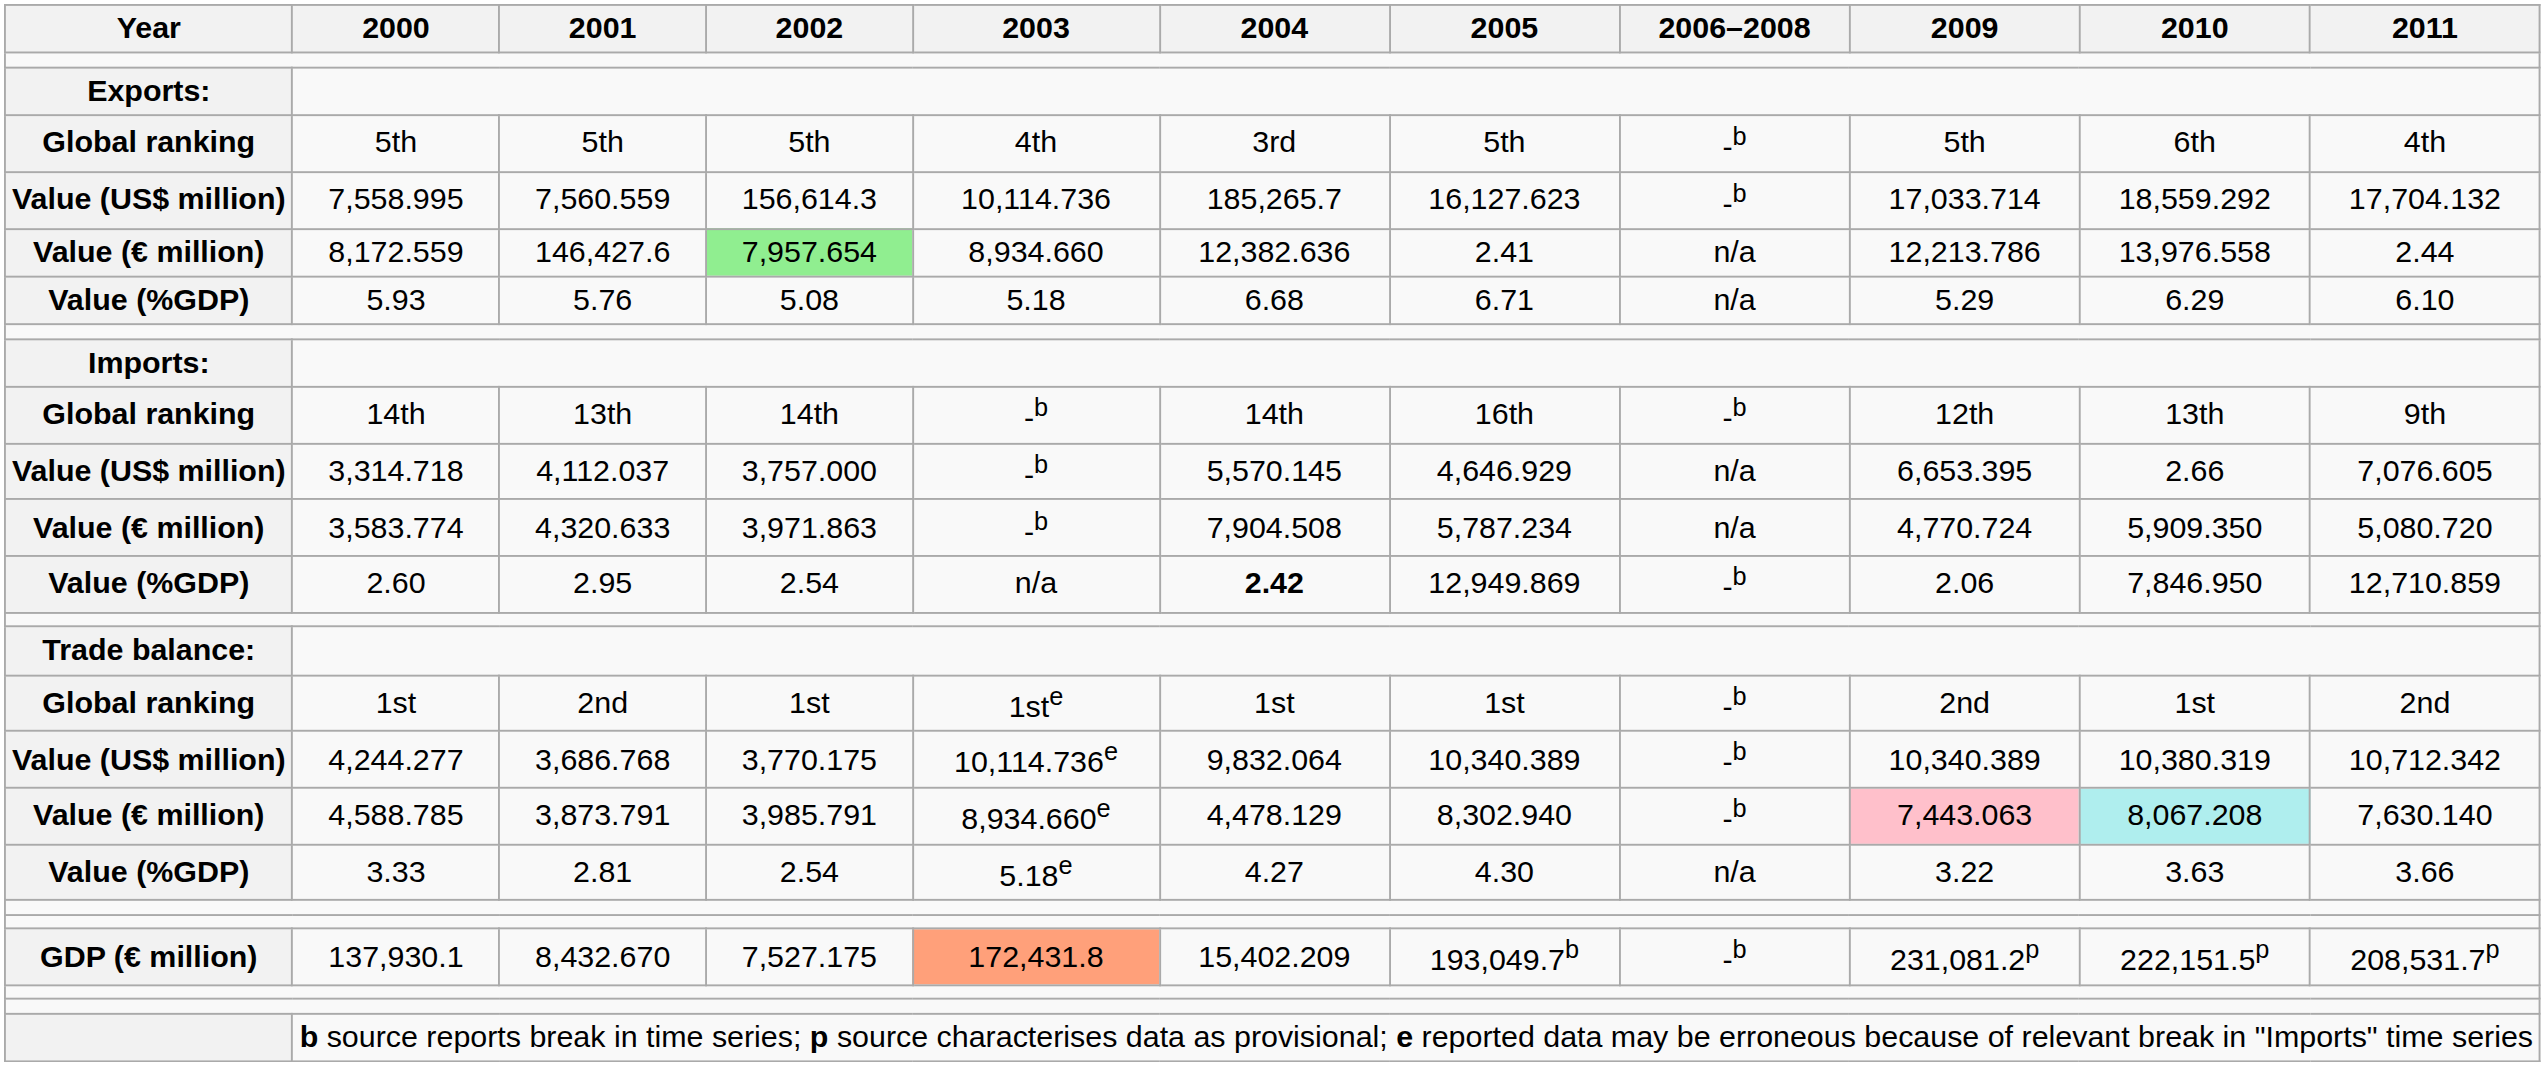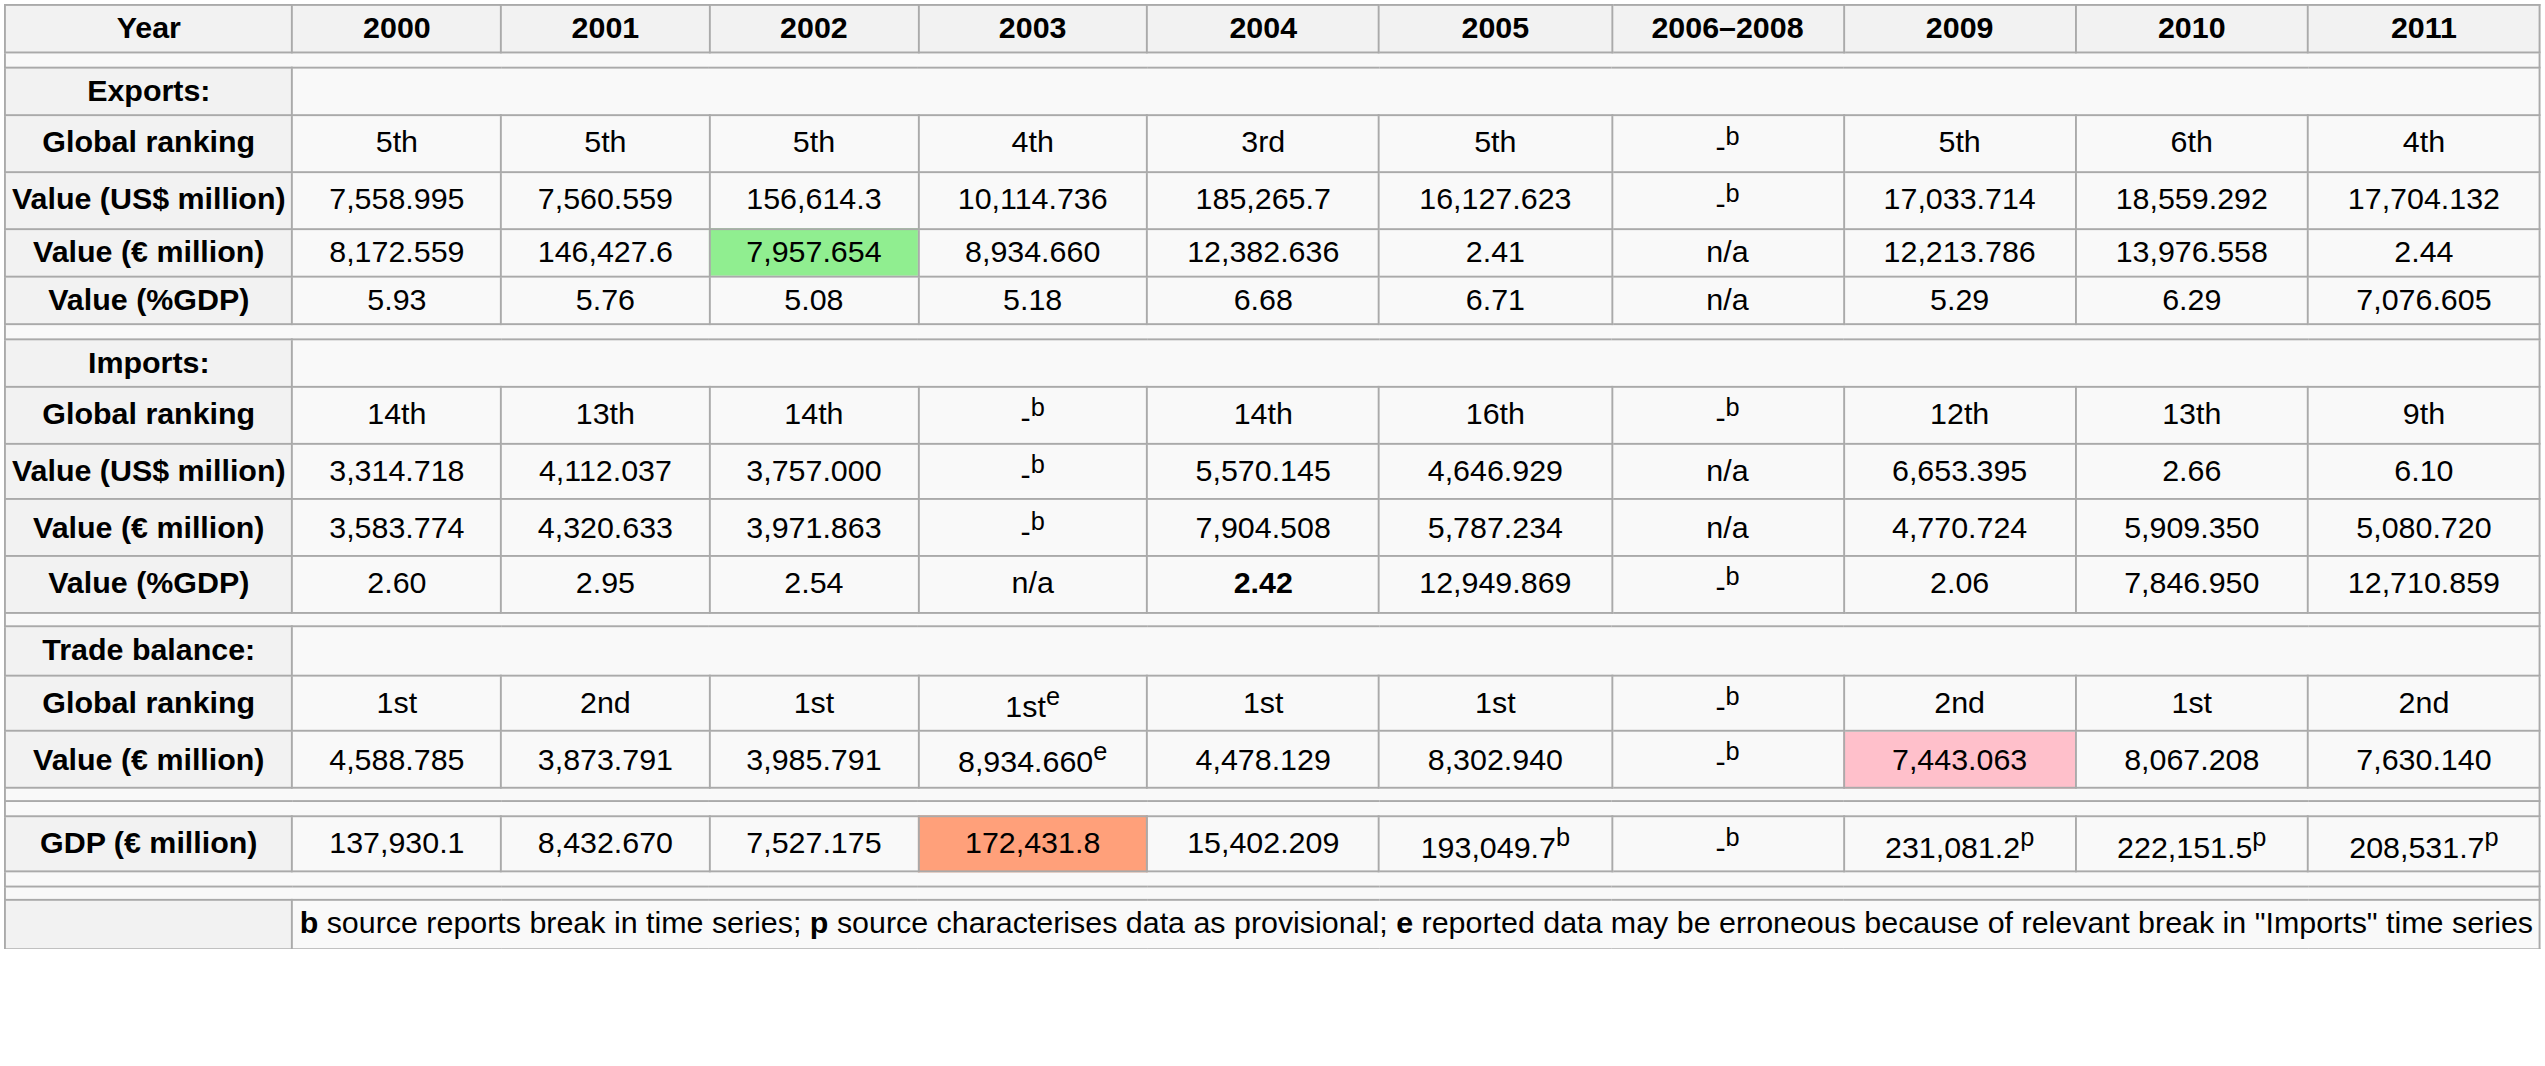 <table class="wikitable">
 <tr>
 <th>Year</th>
 <th>2000</th>
 <th>2001</th>
 <th>2002</th>
 <th>2003</th>
 <th>2004</th>
 <th>2005</th>
 <th>2006–2008</th>
 <th>2009</th>
 <th>2010</th>
 <th>2011</th>
 </tr>
 <tr>
 <td colspan="11"></td>
 </tr>
 <tr style="text-align:center;">
 <th>Exports:</th>
 <td colspan="10"></td>
 </tr>
 <tr style="text-align:center;">
 <th>Global ranking</th>
 <td>5th</td>
 <td>5th</td>
 <td>5th</td>
 <td>4th</td>
 <td>3rd</td>
 <td>5th</td>
 <td>-<sup>b</sup></td>
 <td>5th</td>
 <td>6th</td>
 <td>4th</td>
 </tr>
 <tr style="text-align:center;">
 <th>Value (US$ million)</th>
 <td>7,558.995</td>
 <td>7,560.559</td>
 <td>156,614.3</td>
 <td>10,114.736</td>
 <td>185,265.7</td>
 <td>16,127.623</td>
 <td>-<sup>b</sup></td>
 <td>17,033.714</td>
 <td>18,559.292</td>
 <td>17,704.132</td>
 </tr>
 <tr style="text-align:center;">
 <th>Value (€ million)</th>
 <td>8,172.559</td>
 <td>146,427.6</td>
 <td style="background: lightgreen;">7,957.654</td>
 <td>8,934.660</td>
 <td>12,382.636</td>
 <td>2.41</td>
 <td>n/a</td>
 <td>12,213.786</td>
 <td>13,976.558</td>
 <td>2.44</td>
 </tr>
 <tr style="text-align:center;">
 <th>Value (%GDP)</th>
 <td>5.93</td>
 <td>5.76</td>
 <td>5.08</td>
 <td>5.18</td>
 <td>6.68</td>
 <td>6.71</td>
 <td>n/a</td>
 <td>5.29</td>
 <td>6.29</td>
-<td>6.10</td>
+<td>7,076.605</td>
 </tr>
 <tr>
 <td colspan="11"></td>
 </tr>
 <tr style="text-align:center;">
 <th>Imports:</th>
 <td colspan="10"></td>
 </tr>
 <tr style="text-align:center;">
 <th>Global ranking</th>
 <td>14th</td>
 <td>13th</td>
 <td>14th</td>
 <td>-<sup>b</sup></td>
 <td>14th</td>
 <td>16th</td>
 <td>-<sup>b</sup></td>
 <td>12th</td>
 <td>13th</td>
 <td>9th</td>
 </tr>
 <tr style="text-align:center;">
 <th>Value (US$ million)</th>
 <td>3,314.718</td>
 <td>4,112.037</td>
 <td>3,757.000</td>
 <td>-<sup>b</sup></td>
 <td>5,570.145</td>
 <td>4,646.929</td>
 <td>n/a</td>
 <td>6,653.395</td>
 <td>2.66</td>
-<td>7,076.605</td>
+<td>6.10</td>
 </tr>
 <tr style="text-align:center;">
 <th>Value (€ million)</th>
 <td>3,583.774</td>
 <td>4,320.633</td>
 <td>3,971.863</td>
 <td>-<sup>b</sup></td>
 <td>7,904.508</td>
 <td>5,787.234</td>
 <td>n/a</td>
 <td>4,770.724</td>
 <td>5,909.350</td>
 <td>5,080.720</td>
 </tr>
 <tr style="text-align:center;">
 <th>Value (%GDP)</th>
 <td>2.60</td>
 <td>2.95</td>
 <td>2.54</td>
 <td>n/a</td>
 <td><strong>2.42</strong></td>
 <td>12,949.869</td>
 <td>-<sup>b</sup></td>
 <td>2.06</td>
 <td>7,846.950</td>
 <td>12,710.859</td>
 </tr>
 <tr>
 <td colspan="11"></td>
 </tr>
 <tr style="text-align:center;">
 <th>Trade balance:</th>
 <td colspan="10"></td>
 </tr>
 <tr style="text-align:center;">
 <th>Global ranking</th>
 <td>1st</td>
 <td>2nd</td>
 <td>1st</td>
 <td>1st<sup>e</sup></td>
 <td>1st</td>
 <td>1st</td>
 <td>-<sup>b</sup></td>
 <td>2nd</td>
 <td>1st</td>
 <td>2nd</td>
 </tr>
 <tr style="text-align:center;">
-<th>Value (US$ million)</th>
-<td>4,244.277</td>
-<td>3,686.768</td>
-<td>3,770.175</td>
-<td>10,114.736<sup>e</sup></td>
-<td>9,832.064</td>
-<td>10,340.389</td>
-<td>-<sup>b</sup></td>
-<td>10,340.389</td>
-<td>10,380.319</td>
-<td>10,712.342</td>
-</tr>
-<tr style="text-align:center;">
 <th>Value (€ million)</th>
 <td>4,588.785</td>
 <td>3,873.791</td>
 <td>3,985.791</td>
 <td>8,934.660<sup>e</sup></td>
 <td>4,478.129</td>
 <td>8,302.940</td>
 <td>-<sup>b</sup></td>
 <td style="background: pink;">7,443.063</td>
-<td style="background: paleturquoise;">8,067.208</td>
+<td>8,067.208</td>
 <td>7,630.140</td>
-</tr>
-<tr style="text-align:center;">
-<th>Value (%GDP)</th>
-<td>3.33</td>
-<td>2.81</td>
-<td>2.54</td>
-<td>5.18<sup>e</sup></td>
-<td>4.27</td>
-<td>4.30</td>
-<td>n/a</td>
-<td>3.22</td>
-<td>3.63</td>
-<td>3.66</td>
 </tr>
 <tr>
 <td colspan="11"></td>
 </tr>
 <tr>
 <td colspan="11"></td>
 </tr>
 <tr style="text-align:center;">
 <th>GDP (€ million)</th>
 <td>137,930.1</td>
 <td>8,432.670</td>
 <td>7,527.175</td>
 <td style="background: lightsalmon;">172,431.8</td>
 <td>15,402.209</td>
 <td>193,049.7<sup>b</sup></td>
 <td>-<sup>b</sup></td>
 <td>231,081.2<sup>p</sup></td>
 <td>222,151.5<sup>p</sup></td>
 <td>208,531.7<sup>p</sup></td>
 </tr>
 <tr>
 <td colspan="11"></td>
 </tr>
 <tr>
 <td colspan="11"></td>
 </tr>
 <tr>
 <th></th>
 <td style="text-align:left;" colspan="10"><span><strong>b</strong> source reports break in time series; <strong>p</strong> source characterises data as provisional; <strong>e</strong> reported data may be erroneous because of relevant break in "Imports" time series</span></td>
 </tr>
 </table>
